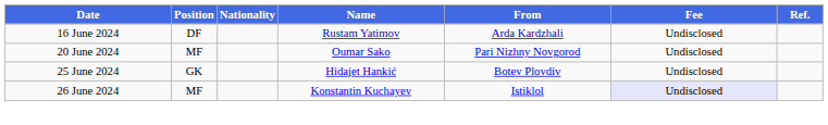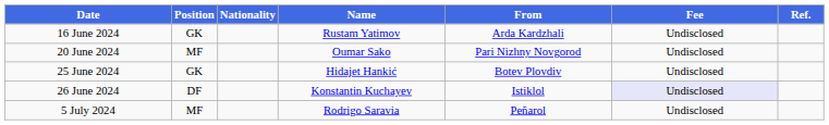 <table class="wikitable"  style="text-align:center; font-size:90%; ">
 <tr>
 <th style="background:#4169E1; color:white; width:200px;">Date</th>
 <th style="background:#4169E1; color:white; width:50px;">Position</th>
 <th style="background:#4169E1; color:white; width:505x;">Nationality</th>
 <th style="background:#4169E1; color:white; width:200px;">Name</th>
 <th style="background:#4169E1; color:white; width:200px;">From</th>
 <th style="background:#4169E1; color:white; width:200px;">Fee</th>
 <th style="background:#4169E1; color:white; width:50px;">Ref.</th>
 </tr>
 <tr>
 <td>16 June 2024</td>
-<td>DF</td>
+<td>GK</td>
 <td></td>
 <td><a href='#'>Rustam Yatimov</a></td>
 <td><a href='#'>Arda Kardzhali</a></td>
 <td>Undisclosed</td>
 <td></td>
 </tr>
 <tr>
 <td>20 June 2024</td>
 <td>MF</td>
 <td></td>
 <td><a href='#'>Oumar Sako</a></td>
 <td><a href='#'>Pari Nizhny Novgorod</a></td>
 <td>Undisclosed</td>
 <td></td>
 </tr>
 <tr>
 <td>25 June 2024</td>
 <td>GK</td>
 <td></td>
 <td><a href='#'>Hidajet Hankić</a></td>
 <td><a href='#'>Botev Plovdiv</a></td>
 <td>Undisclosed</td>
 <td></td>
 </tr>
 <tr>
 <td>26 June 2024</td>
-<td>MF</td>
+<td>DF</td>
 <td></td>
 <td><a href='#'>Konstantin Kuchayev</a></td>
 <td><a href='#'>Istiklol</a></td>
 <td style="background: lavender;">Undisclosed</td>
 <td></td>
 </tr>
+<tr>
+<td>5 July 2024</td>
+<td>MF</td>
+<td></td>
+<td><a href='#'>Rodrigo Saravia</a></td>
+<td><a href='#'>Peñarol</a></td>
+<td>Undisclosed</td>
+<td></td>
+</tr>
 </table>
